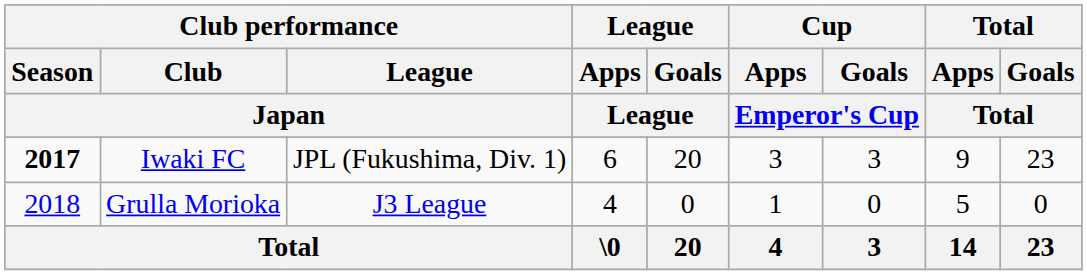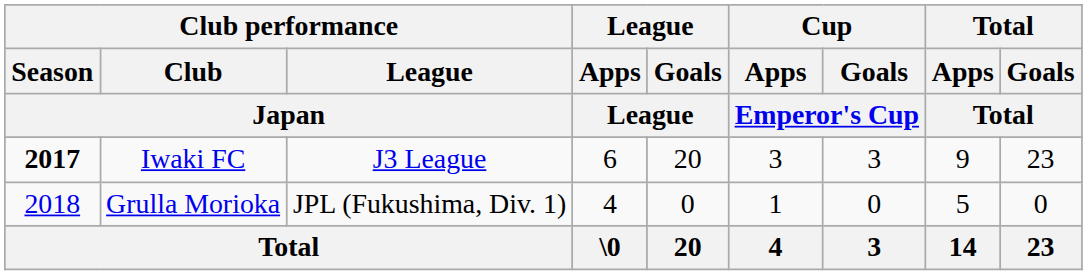 <table class="wikitable" style="text-align:center;">
 <tr>
 <th colspan=3>Club performance</th>
 <th colspan=2>League</th>
 <th colspan=2>Cup</th>
 <th colspan=2>Total</th>
 </tr>
 <tr>
 <th>Season</th>
 <th>Club</th>
 <th>League</th>
 <th>Apps</th>
 <th>Goals</th>
 <th>Apps</th>
 <th>Goals</th>
 <th>Apps</th>
 <th>Goals</th>
 </tr>
 <tr>
 <th colspan=3>Japan</th>
 <th colspan=2>League</th>
 <th colspan=2><a href='#'>Emperor's Cup</a></th>
 <th colspan=2>Total</th>
 </tr>
 <tr>
 <td><strong>2017</strong></td>
 <td><a href='#'>Iwaki FC</a></td>
-<td>JPL (Fukushima, Div. 1)</td>
+<td rowspan="1"><a href='#'>J3 League</a></td>
 <td>6</td>
 <td>20</td>
 <td>3</td>
 <td>3</td>
 <td>9</td>
 <td>23</td>
 </tr>
 <tr>
 <td><a href='#'>2018</a></td>
 <td rowspan="1"><a href='#'>Grulla Morioka</a></td>
-<td rowspan="1"><a href='#'>J3 League</a></td>
+<td>JPL (Fukushima, Div. 1)</td>
 <td>4</td>
 <td>0</td>
 <td>1</td>
 <td>0</td>
 <td>5</td>
 <td>0</td>
 </tr>
 <tr>
 <th colspan=3>Total</th>
 <th>\0</th>
 <th>20</th>
 <th>4</th>
 <th>3</th>
 <th>14</th>
 <th>23</th>
 </tr>
 </table>
